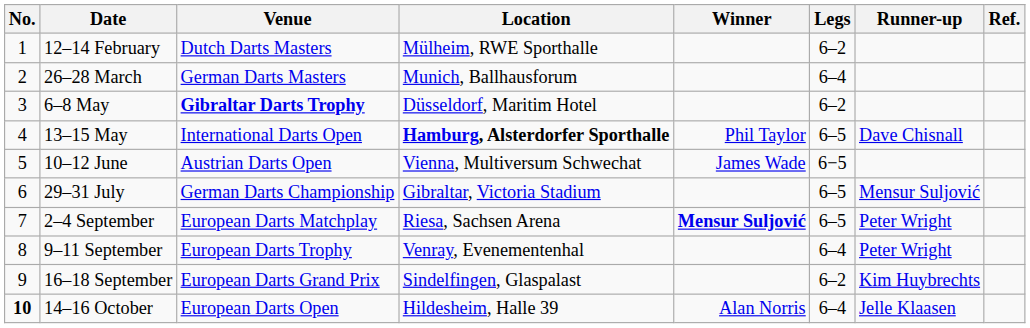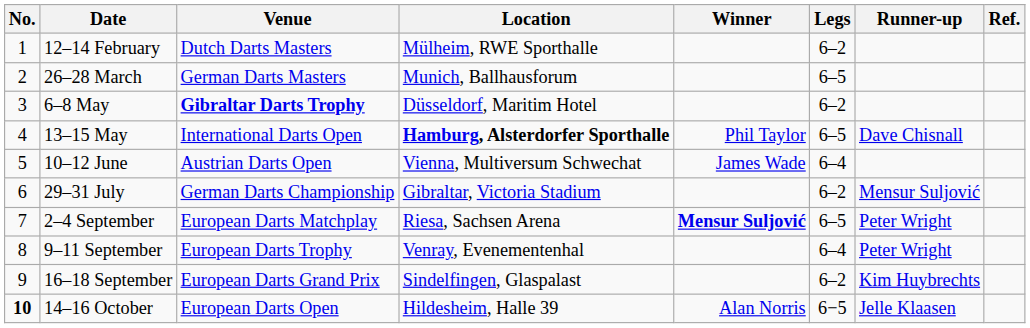 <table class="wikitable">
 <tr>
 <th>No.</th>
 <th>Date</th>
 <th>Venue</th>
 <th>Location</th>
 <th>Winner</th>
 <th>Legs</th>
 <th>Runner-up</th>
 <th>Ref.</th>
 </tr>
 <tr>
 <td align=center>1</td>
 <td align=left>12–14 February</td>
 <td><a href='#'>Dutch Darts Masters</a></td>
 <td> <a href='#'>Mülheim</a>, RWE Sporthalle</td>
 <td align=right></td>
 <td align=center>6–2</td>
 <td></td>
 <td align="center"></td>
 </tr>
 <tr>
 <td align=center>2</td>
 <td align=left>26–28 March</td>
 <td><a href='#'>German Darts Masters</a></td>
 <td> <a href='#'>Munich</a>, Ballhausforum</td>
 <td align=right></td>
-<td align=center>6–4</td>
+<td align=center>6–5</td>
 <td></td>
 <td align="center"></td>
 </tr>
 <tr>
 <td align=center>3</td>
 <td align=left>6–8 May</td>
 <td><strong><a href='#'>Gibraltar Darts Trophy</a></strong></td>
 <td> <a href='#'>Düsseldorf</a>, Maritim Hotel</td>
 <td align=right></td>
 <td align=center>6–2</td>
 <td></td>
 <td align="center"></td>
 </tr>
 <tr>
 <td align=center>4</td>
 <td align=left>13–15 May</td>
 <td><a href='#'>International Darts Open</a></td>
 <td><strong> <a href='#'>Hamburg</a>, Alsterdorfer Sporthalle</strong></td>
 <td align=right><a href='#'>Phil Taylor</a> </td>
 <td align=center>6–5</td>
 <td> <a href='#'>Dave Chisnall</a></td>
 <td align="center"></td>
 </tr>
 <tr>
 <td align=center>5</td>
 <td align=left>10–12 June</td>
 <td><a href='#'>Austrian Darts Open</a></td>
 <td> <a href='#'>Vienna</a>, Multiversum Schwechat</td>
 <td align=right><a href='#'>James Wade</a> </td>
-<td align=center>6−5</td>
+<td align=center>6–4</td>
 <td></td>
 <td align="center"></td>
 </tr>
 <tr>
 <td align=center>6</td>
 <td align=left>29–31 July</td>
 <td><a href='#'>German Darts Championship</a></td>
 <td> <a href='#'>Gibraltar</a>, <a href='#'>Victoria Stadium</a></td>
 <td align=right></td>
-<td align=center>6–5</td>
+<td align=center>6–2</td>
 <td> <a href='#'>Mensur Suljović</a></td>
 <td align="center"></td>
 </tr>
 <tr>
 <td align=center>7</td>
 <td align=left>2–4 September</td>
 <td><a href='#'>European Darts Matchplay</a></td>
 <td> <a href='#'>Riesa</a>, Sachsen Arena</td>
 <td align=right><strong><a href='#'>Mensur Suljović</a> </strong></td>
 <td align=center>6–5</td>
 <td> <a href='#'>Peter Wright</a></td>
 <td align="center"></td>
 </tr>
 <tr>
 <td align=center>8</td>
 <td align=left>9–11 September</td>
 <td><a href='#'>European Darts Trophy</a></td>
 <td> <a href='#'>Venray</a>, Evenementenhal</td>
 <td align=right></td>
 <td align=center>6–4</td>
 <td> <a href='#'>Peter Wright</a></td>
 <td align="center"></td>
 </tr>
 <tr>
 <td align=center>9</td>
 <td align=left>16–18 September</td>
 <td><a href='#'>European Darts Grand Prix</a></td>
 <td> <a href='#'>Sindelfingen</a>, Glaspalast</td>
 <td align=right></td>
 <td align=center>6–2</td>
 <td> <a href='#'>Kim Huybrechts</a></td>
 <td align="center"></td>
 </tr>
 <tr>
 <td align=center><strong>10</strong></td>
 <td align=left>14–16 October</td>
 <td><a href='#'>European Darts Open</a></td>
 <td> <a href='#'>Hildesheim</a>, Halle 39</td>
 <td align=right><a href='#'>Alan Norris</a> </td>
-<td align=center>6–4</td>
+<td align=center>6−5</td>
 <td> <a href='#'>Jelle Klaasen</a></td>
 <td align="center"></td>
 </tr>
 </table>
